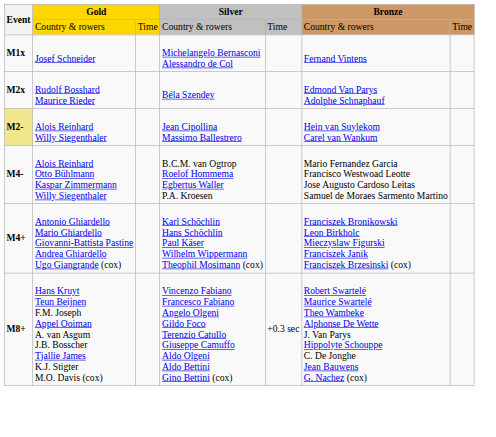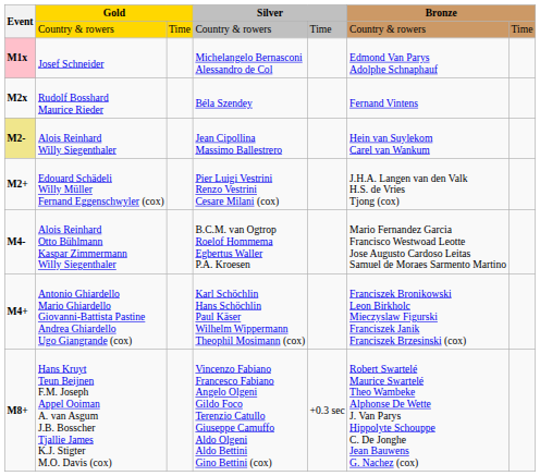 <table class="wikitable">
 <tr>
 <th rowspan="2">Event</th>
 <th colspan="2" style="background:gold;">Gold</th>
 <th colspan="2" style="background:silver;">Silver</th>
 <th colspan="2" style="background:#c96;">Bronze</th>
 </tr>
 <tr>
 <td style="background:gold;">Country & rowers</td>
 <td style="background:gold;">Time</td>
 <td style="background:silver;">Country & rowers</td>
 <td style="background:silver;">Time</td>
 <td style="background:#c96;">Country & rowers</td>
 <td style="background:#c96;">Time</td>
 </tr>
 <tr>
-<td><strong>M1x</strong></td>
+<td style="background: pink;"><strong>M1x</strong></td>
 <td> <br> <a href='#'>Josef Schneider</a></td>
 <td></td>
 <td> <br> <a href='#'>Michelangelo Bernasconi</a> <br> <a href='#'>Alessandro de Col</a></td>
 <td></td>
-<td> <br> <a href='#'>Fernand Vintens</a></td>
+<td> <br> <a href='#'>Edmond Van Parys</a> <br> <a href='#'>Adolphe Schnaphauf</a></td>
 <td></td>
 </tr>
 <tr>
 <td><strong>M2x</strong></td>
 <td> <br> <a href='#'>Rudolf Bosshard</a> <br> <a href='#'>Maurice Rieder</a></td>
 <td></td>
 <td> <br> <a href='#'>Béla Szendey</a></td>
 <td></td>
-<td> <br> <a href='#'>Edmond Van Parys</a> <br> <a href='#'>Adolphe Schnaphauf</a></td>
+<td> <br> <a href='#'>Fernand Vintens</a></td>
 <td></td>
 </tr>
 <tr>
 <td style="background: khaki;"><strong>M2-</strong></td>
 <td> <br> <a href='#'>Alois Reinhard</a> <br> <a href='#'>Willy Siegenthaler</a></td>
 <td></td>
 <td> <br> <a href='#'>Jean Cipollina</a> <br> <a href='#'>Massimo Ballestrero</a></td>
 <td></td>
 <td> <br> <a href='#'>Hein van Suylekom</a> <br> <a href='#'>Carel van Wankum</a></td>
+<td></td>
+</tr>
+<tr>
+<td><strong>M2+</strong></td>
+<td> <br> <a href='#'>Edouard Schädeli</a> <br> <a href='#'>Willy Müller</a> <br> <a href='#'>Fernand Eggenschwyler</a> (cox)</td>
+<td></td>
+<td> <br> <a href='#'>Pier Luigi Vestrini</a> <br> <a href='#'>Renzo Vestrini</a> <br> <a href='#'>Cesare Milani</a> (cox)</td>
+<td></td>
+<td> <br> J.H.A. Langen van den Valk <br> H.S. de Vries <br> Tjong (cox)</td>
 <td></td>
 </tr>
 <tr>
 <td><strong>M4-</strong></td>
 <td> <br> <a href='#'>Alois Reinhard</a> <br> <a href='#'>Otto Bühlmann</a> <br> <a href='#'>Kaspar Zimmermann</a> <br> <a href='#'>Willy Siegenthaler</a></td>
 <td></td>
 <td> <br> B.C.M. van Ogtrop <br> <a href='#'>Roelof Hommema</a> <br> <a href='#'>Egbertus Waller</a> <br> P.A. Kroesen</td>
 <td></td>
 <td> <br> Mario Fernandez Garcia <br> Francisco Westwoad Leotte  <br>  Jose Augusto Cardoso Leitas <br> Samuel de Moraes Sarmento Martino</td>
 <td></td>
 </tr>
 <tr>
 <td><strong>M4+</strong></td>
 <td> <br> <a href='#'>Antonio Ghiardello</a> <br> <a href='#'>Mario Ghiardello</a> <br> <a href='#'>Giovanni-Battista Pastine</a> <br> <a href='#'>Andrea Ghiardello</a> <br> <a href='#'>Ugo Giangrande</a> (cox)</td>
 <td></td>
 <td> <br> <a href='#'>Karl Schöchlin</a> <br> <a href='#'>Hans Schöchlin</a> <br> <a href='#'>Paul Käser</a> <br> <a href='#'>Wilhelm Wippermann</a> <br> <a href='#'>Theophil Mosimann</a> (cox)</td>
 <td></td>
 <td> <br> <a href='#'>Franciszek Bronikowski</a> <br> <a href='#'>Leon Birkholc</a> <br> <a href='#'>Mieczyslaw Figurski</a> <br> <a href='#'>Franciszek Janik</a> <br> <a href='#'>Franciszek Brzesinski</a> (cox)</td>
 <td></td>
 </tr>
 <tr>
 <td><strong>M8+</strong></td>
 <td> <br> <a href='#'>Hans Kruyt</a> <br> <a href='#'>Teun Beijnen</a> <br> F.M. Joseph <br> <a href='#'>Appel Ooiman</a> <br> A. van Asgum <br> J.B. Bosscher <br> <a href='#'>Tjallie James</a> <br> K.J. Stigter <br> M.O. Davis (cox)</td>
 <td></td>
 <td> <br> <a href='#'>Vincenzo Fabiano</a> <br> <a href='#'>Francesco Fabiano</a> <br> <a href='#'>Angelo Olgeni</a> <br> <a href='#'>Gildo Foco</a> <br> <a href='#'>Terenzio Catullo</a> <br> <a href='#'>Giuseppe Camuffo</a> <br> <a href='#'>Aldo Olgeni</a> <br> <a href='#'>Aldo Bettini</a> <br> <a href='#'>Gino Bettini</a> (cox)</td>
 <td>+0.3 sec</td>
 <td> <br> <a href='#'>Robert Swartelé</a> <br> <a href='#'>Maurice Swartelé</a> <br> <a href='#'>Theo Wambeke</a> <br> <a href='#'>Alphonse De Wette</a> <br> J. Van Parys <br> <a href='#'>Hippolyte Schouppe</a> <br> C. De Jonghe <br> <a href='#'>Jean Bauwens</a> <br><a href='#'>G. Nachez</a> (cox)</td>
 <td></td>
 </tr>
 </table>
